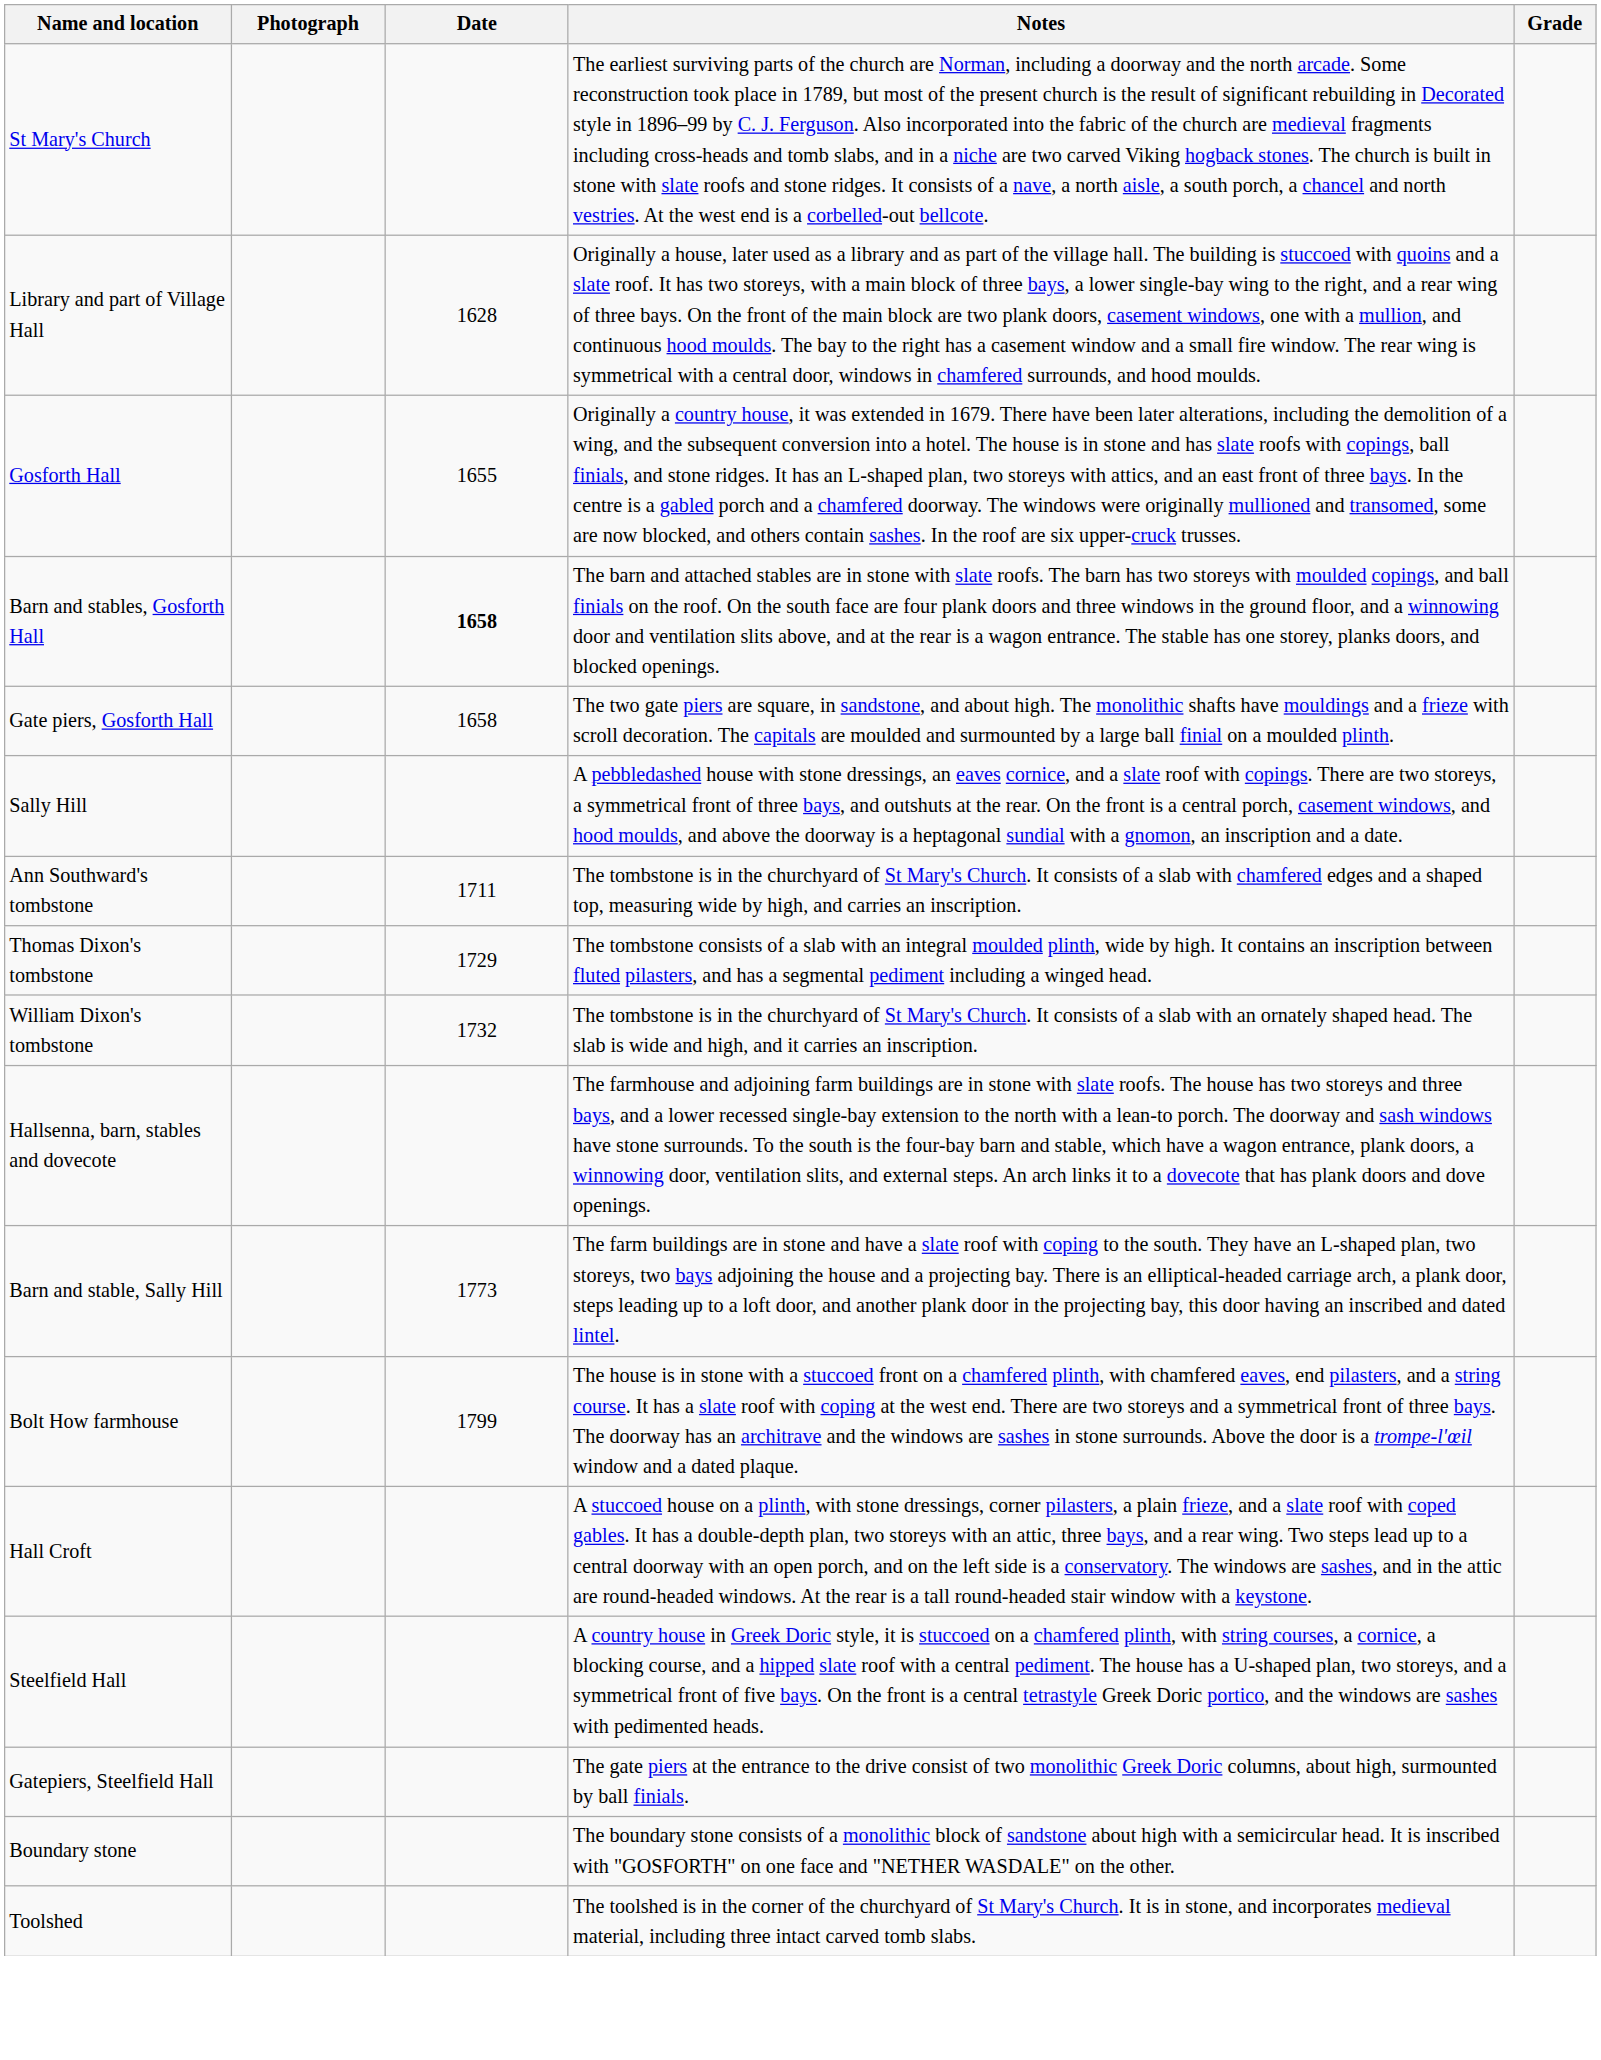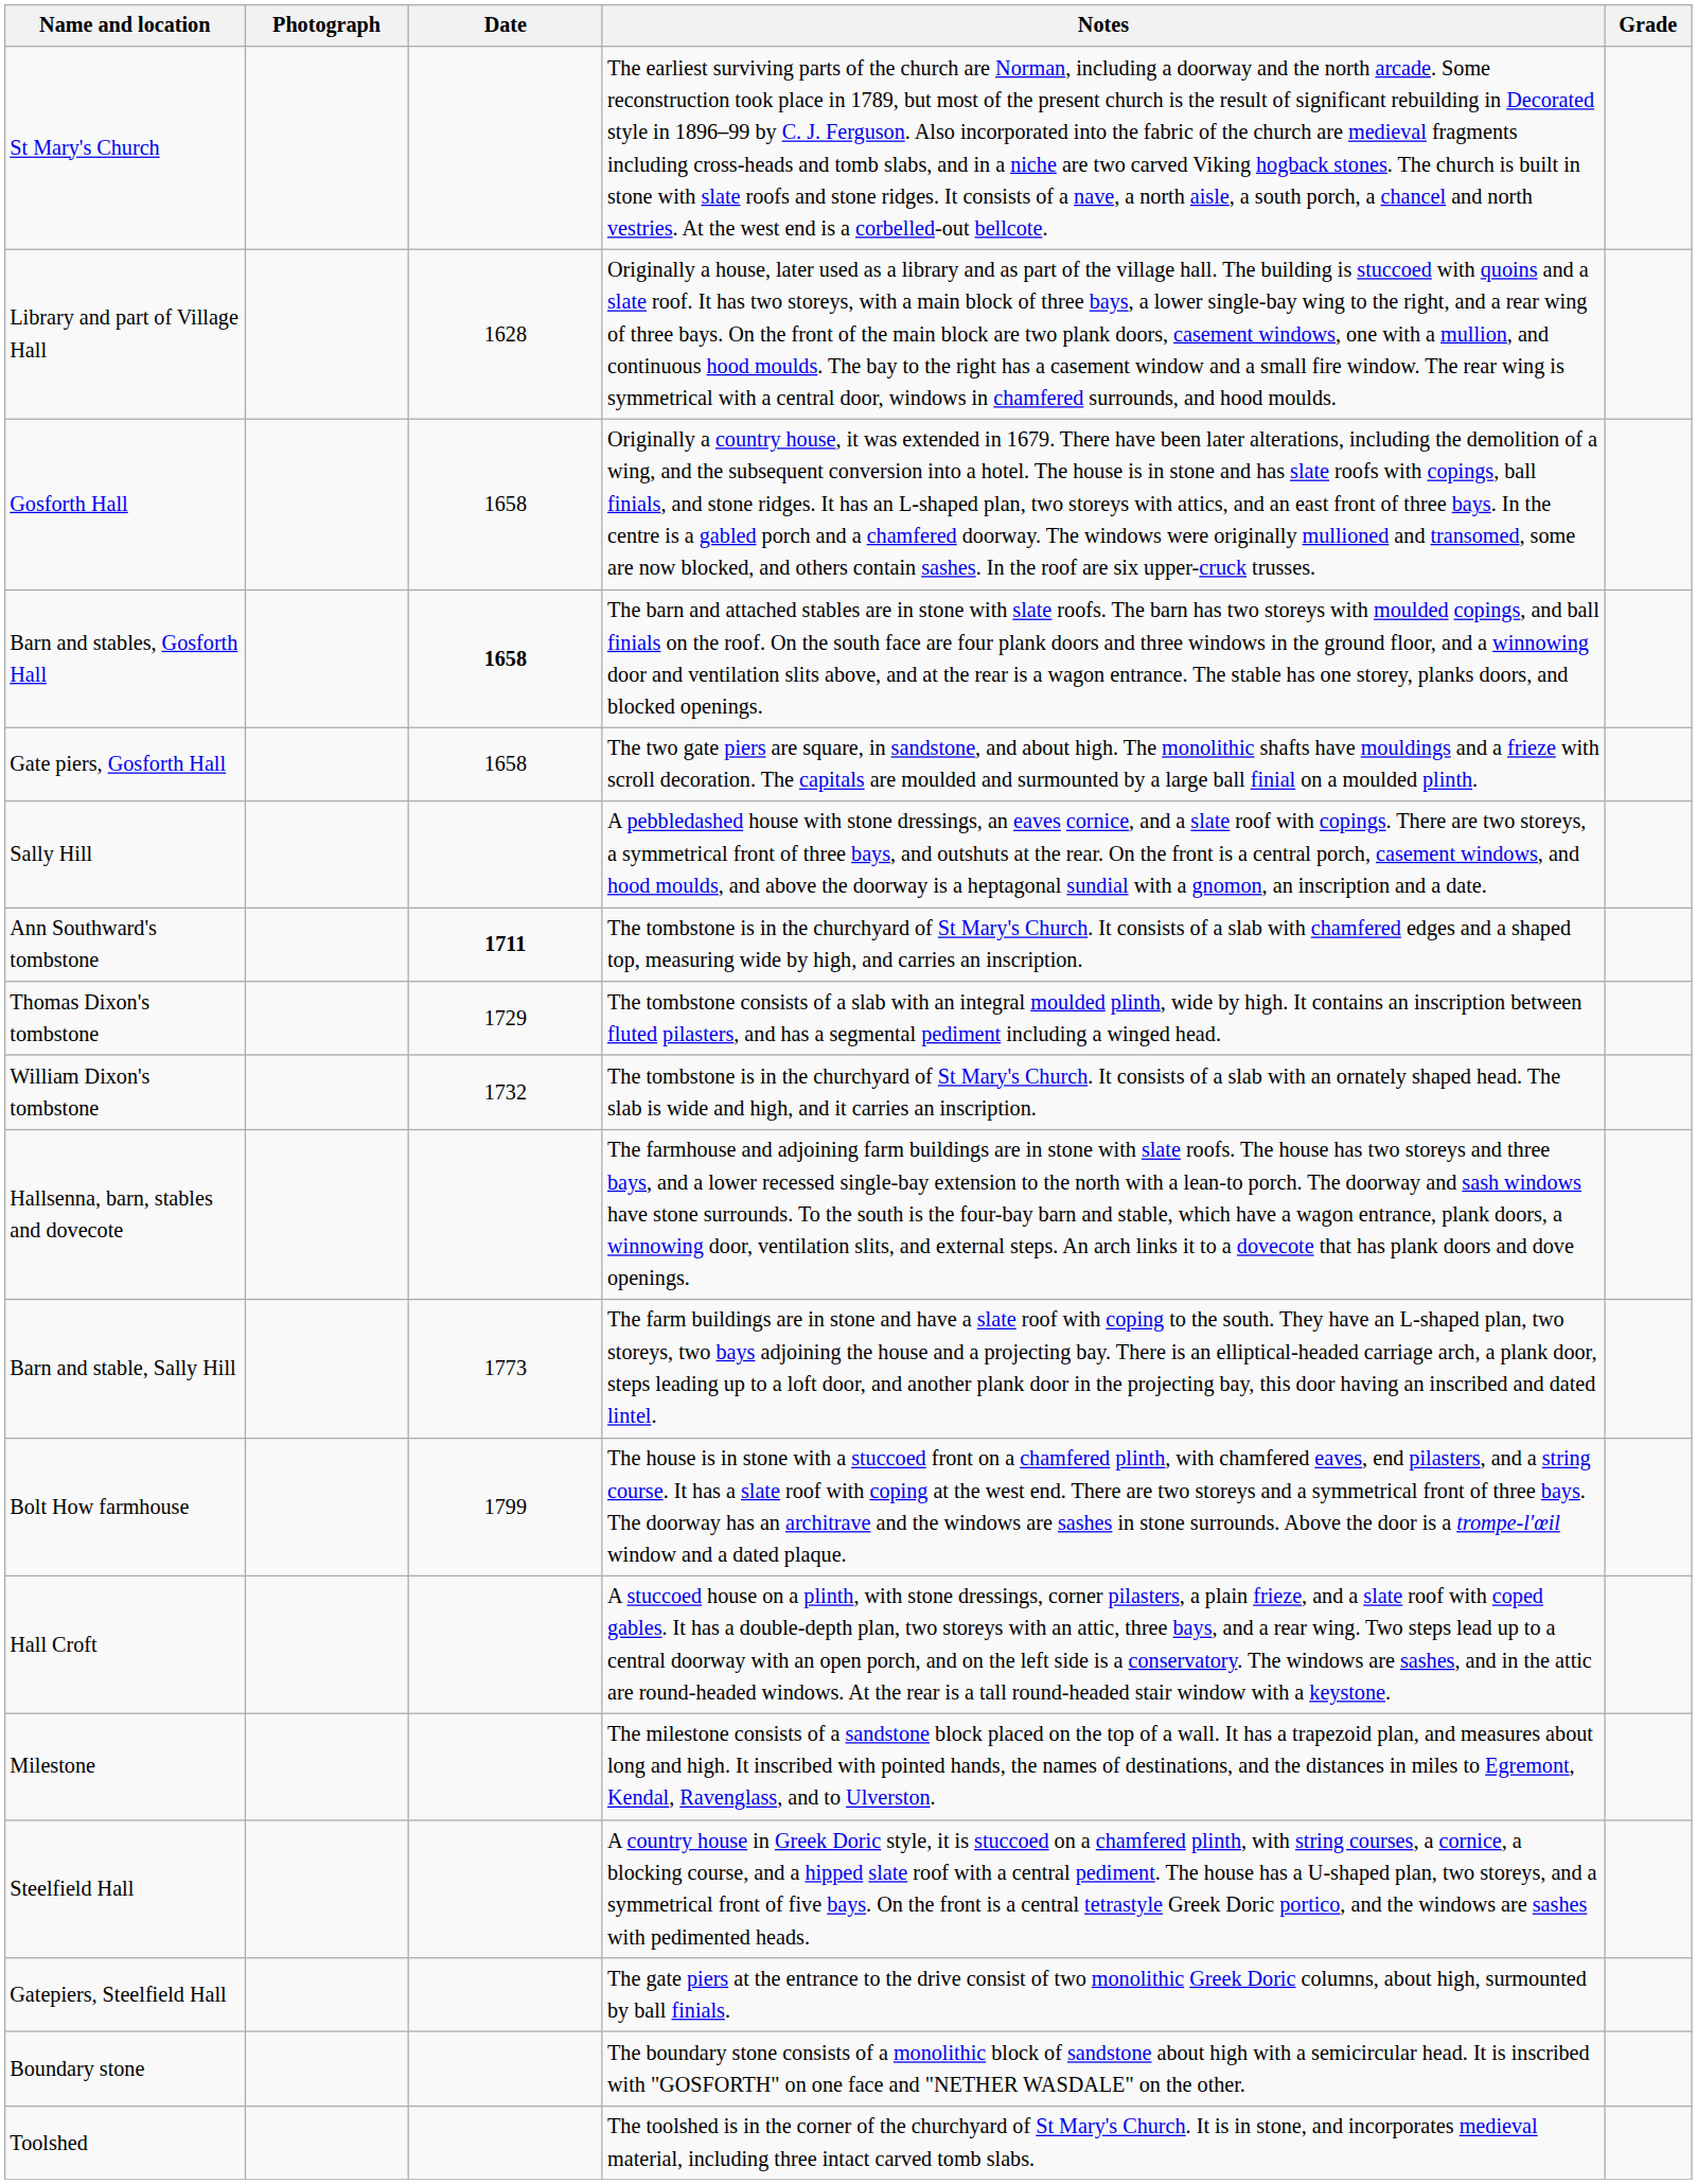 <table class="wikitable sortable plainrowheaders" style="width:100%; border:0; text-align:left; line-height:150%;">
 <tr>
 <th scope="col"  style="width:150px">Name and location</th>
 <th scope="col"  style="width:100px" class="unsortable">Photograph</th>
 <th scope="col"  style="width:120px">Date</th>
 <th scope="col"  style="width:650px" class="unsortable">Notes</th>
 <th scope="col"  style="width:50px">Grade</th>
 </tr>
 <tr>
 <td><a href='#'>St Mary's Church</a><br><small></small></td>
 <td></td>
 <td align="center"></td>
 <td>The earliest surviving parts of the church are <a href='#'>Norman</a>, including a doorway and the north <a href='#'>arcade</a>.  Some reconstruction took place in 1789, but most of the present church is the result of significant rebuilding in <a href='#'>Decorated</a> style in 1896–99 by <a href='#'>C. J. Ferguson</a>.  Also incorporated into the fabric of the church are <a href='#'>medieval</a> fragments including cross-heads and tomb slabs, and in a <a href='#'>niche</a> are two carved Viking <a href='#'>hogback stones</a>.  The church is built in stone with <a href='#'>slate</a> roofs and stone ridges.  It consists of a <a href='#'>nave</a>, a north <a href='#'>aisle</a>, a south porch, a <a href='#'>chancel</a> and north <a href='#'>vestries</a>.  At the west end is a <a href='#'>corbelled</a>-out <a href='#'>bellcote</a>.</td>
 <td align="center" ></td>
 </tr>
 <tr>
 <td>Library and part of Village Hall<br><small></small></td>
 <td></td>
 <td align="center">1628</td>
 <td>Originally a house, later used as a library and as part of the village hall.  The building is <a href='#'>stuccoed</a> with <a href='#'>quoins</a> and a <a href='#'>slate</a> roof.  It has two storeys, with a main block of three <a href='#'>bays</a>, a lower single-bay wing to the right, and a rear wing of three bays.  On the front of the main block are two plank doors, <a href='#'>casement windows</a>, one with a <a href='#'>mullion</a>, and continuous <a href='#'>hood moulds</a>.  The bay to the right has a casement window and a small fire window.  The rear wing is symmetrical with a central door, windows in <a href='#'>chamfered</a> surrounds, and hood moulds.</td>
 <td align="center" ></td>
 </tr>
 <tr>
 <td><a href='#'>Gosforth Hall</a><br><small></small></td>
 <td></td>
-<td align="center">1655</td>
+<td align="center">1658</td>
 <td>Originally a <a href='#'>country house</a>, it was extended in 1679.  There have been later alterations, including the demolition of a wing, and the subsequent conversion into a hotel.  The house is in stone and has <a href='#'>slate</a> roofs with <a href='#'>copings</a>, ball <a href='#'>finials</a>, and stone ridges.  It has an L-shaped plan, two storeys with attics, and an east front of three <a href='#'>bays</a>.  In the centre is a <a href='#'>gabled</a> porch and a <a href='#'>chamfered</a> doorway.  The windows were originally <a href='#'>mullioned</a> and <a href='#'>transomed</a>, some are now blocked, and others contain <a href='#'>sashes</a>.  In the roof are six upper-<a href='#'>cruck</a> trusses.</td>
 <td align="center" ></td>
 </tr>
 <tr>
 <td>Barn and stables, <a href='#'>Gosforth Hall</a><br><small></small></td>
 <td></td>
 <td align="center"><strong>1658</strong></td>
 <td>The barn and attached stables are in stone with <a href='#'>slate</a> roofs.  The barn has two storeys with <a href='#'>moulded</a> <a href='#'>copings</a>, and ball <a href='#'>finials</a> on the roof.  On the south face are four plank doors and three windows in the ground floor, and a <a href='#'>winnowing</a> door and ventilation slits above, and at the rear is a wagon entrance.  The stable has one storey, planks doors, and blocked openings.</td>
 <td align="center" ></td>
 </tr>
 <tr>
 <td>Gate piers, <a href='#'>Gosforth Hall</a><br><small></small></td>
 <td></td>
 <td align="center">1658</td>
 <td>The two gate <a href='#'>piers</a> are square, in <a href='#'>sandstone</a>, and about  high.  The <a href='#'>monolithic</a> shafts have <a href='#'>mouldings</a> and a <a href='#'>frieze</a> with scroll decoration.  The <a href='#'>capitals</a> are moulded and surmounted by a large ball <a href='#'>finial</a> on a moulded <a href='#'>plinth</a>.</td>
 <td align="center" ></td>
 </tr>
 <tr>
 <td>Sally Hill<br><small></small></td>
 <td></td>
 <td align="center"></td>
 <td>A <a href='#'>pebbledashed</a> house with stone dressings, an <a href='#'>eaves</a> <a href='#'>cornice</a>, and a <a href='#'>slate</a> roof with <a href='#'>copings</a>.  There are two storeys, a symmetrical front of three <a href='#'>bays</a>, and outshuts at the rear.  On the front is a central porch, <a href='#'>casement windows</a>, and <a href='#'>hood moulds</a>, and above the doorway is a heptagonal <a href='#'>sundial</a> with a <a href='#'>gnomon</a>, an inscription and a date.</td>
 <td align="center" ></td>
 </tr>
 <tr>
 <td>Ann Southward's tombstone<br><small></small></td>
 <td></td>
-<td align="center">1711</td>
+<td align="center"><strong>1711</strong></td>
 <td>The tombstone is in the churchyard of <a href='#'>St Mary's Church</a>.  It consists of a slab with <a href='#'>chamfered</a> edges and a shaped top, measuring  wide by  high, and carries an inscription.</td>
 <td align="center" ></td>
 </tr>
 <tr>
 <td>Thomas Dixon's tombstone<br><small></small></td>
 <td></td>
 <td align="center">1729</td>
 <td>The tombstone consists of a slab with an integral <a href='#'>moulded</a> <a href='#'>plinth</a>,  wide by  high.  It contains an inscription between <a href='#'>fluted</a> <a href='#'>pilasters</a>, and has a segmental <a href='#'>pediment</a> including a winged head.</td>
 <td align="center" ></td>
 </tr>
 <tr>
 <td>William Dixon's tombstone<br><small></small></td>
 <td></td>
 <td align="center">1732</td>
 <td>The tombstone is in the churchyard of <a href='#'>St Mary's Church</a>.  It consists of a slab with an ornately shaped head.  The slab is  wide and  high, and it carries an inscription.</td>
 <td align="center" ></td>
 </tr>
 <tr>
 <td>Hallsenna, barn, stables and dovecote<br><small></small></td>
 <td></td>
 <td align="center"></td>
 <td>The farmhouse and adjoining farm buildings are in stone with <a href='#'>slate</a> roofs.  The house has two storeys and three <a href='#'>bays</a>, and a lower recessed single-bay extension to the north with a lean-to porch.  The doorway and <a href='#'>sash windows</a> have stone surrounds.  To the south is the four-bay barn and stable, which have a wagon entrance, plank doors, a <a href='#'>winnowing</a> door, ventilation slits, and external steps.  An arch links it to a <a href='#'>dovecote</a> that has plank doors and dove openings.</td>
 <td align="center" ></td>
 </tr>
 <tr>
 <td>Barn and stable, Sally Hill<br><small></small></td>
 <td></td>
 <td align="center">1773</td>
 <td>The farm buildings are in stone and have a <a href='#'>slate</a> roof with <a href='#'>coping</a> to the south.  They have an L-shaped plan, two storeys, two <a href='#'>bays</a> adjoining the house and a projecting bay.  There is an elliptical-headed carriage arch, a plank door, steps leading up to a loft door, and another plank door in the projecting bay, this door having an inscribed and dated <a href='#'>lintel</a>.</td>
 <td align="center" ></td>
 </tr>
 <tr>
 <td>Bolt How farmhouse<br><small></small></td>
 <td></td>
 <td align="center">1799</td>
 <td>The house is in stone with a <a href='#'>stuccoed</a> front on a <a href='#'>chamfered</a> <a href='#'>plinth</a>, with chamfered <a href='#'>eaves</a>, end <a href='#'>pilasters</a>, and a <a href='#'>string course</a>.  It has a <a href='#'>slate</a> roof with <a href='#'>coping</a> at the west end.  There are two storeys and a symmetrical front of three <a href='#'>bays</a>.  The doorway has an <a href='#'>architrave</a> and the windows are <a href='#'>sashes</a> in stone surrounds.  Above the door is a <em><a href='#'>trompe-l'œil</a></em> window and a dated plaque.</td>
 <td align="center" ></td>
 </tr>
 <tr>
 <td>Hall Croft<br><small></small></td>
 <td></td>
 <td align="center"></td>
 <td>A <a href='#'>stuccoed</a> house on a <a href='#'>plinth</a>, with stone dressings, corner <a href='#'>pilasters</a>, a plain <a href='#'>frieze</a>, and a <a href='#'>slate</a> roof with <a href='#'>coped</a> <a href='#'>gables</a>.  It has a double-depth plan, two storeys with an attic, three <a href='#'>bays</a>, and a rear wing.  Two steps lead up to a central doorway with an open porch, and on the left side is a <a href='#'>conservatory</a>.  The windows are <a href='#'>sashes</a>, and in the attic are round-headed windows.  At the rear is a tall round-headed stair window with a <a href='#'>keystone</a>.</td>
 <td align="center" ></td>
 </tr>
 <tr>
+<td>Milestone<br><small></small></td>
+<td></td>
+<td align="center"></td>
+<td>The milestone consists of a <a href='#'>sandstone</a> block placed on the top of a wall.  It has a trapezoid plan, and measures about  long and  high.  It inscribed with pointed hands, the names of destinations, and the distances in miles to <a href='#'>Egremont</a>, <a href='#'>Kendal</a>, <a href='#'>Ravenglass</a>, and to <a href='#'>Ulverston</a>.</td>
+<td align="center" ></td>
+</tr>
+<tr>
 <td>Steelfield Hall<br><small></small></td>
 <td></td>
 <td align="center"></td>
 <td>A <a href='#'>country house</a> in <a href='#'>Greek Doric</a> style, it is <a href='#'>stuccoed</a> on a <a href='#'>chamfered</a> <a href='#'>plinth</a>, with <a href='#'>string courses</a>, a <a href='#'>cornice</a>, a blocking course, and a <a href='#'>hipped</a> <a href='#'>slate</a> roof with a central <a href='#'>pediment</a>. The house has a U-shaped plan, two storeys, and a symmetrical front of five <a href='#'>bays</a>.  On the front is a central <a href='#'>tetrastyle</a> Greek Doric <a href='#'>portico</a>, and the windows are <a href='#'>sashes</a> with pedimented heads.</td>
 <td align="center" ></td>
 </tr>
 <tr>
 <td>Gatepiers, Steelfield Hall<br><small></small></td>
 <td></td>
 <td align="center"></td>
 <td>The gate <a href='#'>piers</a> at the entrance to the drive consist of two <a href='#'>monolithic</a> <a href='#'>Greek Doric</a> columns, about  high, surmounted by ball <a href='#'>finials</a>.</td>
 <td align="center" ></td>
 </tr>
 <tr>
 <td>Boundary stone<br><small></small></td>
 <td></td>
 <td align="center"></td>
 <td>The boundary stone consists of a <a href='#'>monolithic</a> block of <a href='#'>sandstone</a> about  high with a semicircular head.  It is inscribed with "GOSFORTH" on one face and "NETHER WASDALE" on the other.</td>
 <td align="center" ></td>
 </tr>
 <tr>
 <td>Toolshed<br><small></small></td>
 <td></td>
 <td align="center"></td>
 <td>The toolshed is in the corner of the churchyard of <a href='#'>St Mary's Church</a>.  It is in stone, and incorporates <a href='#'>medieval</a> material, including three intact carved tomb slabs.</td>
 <td align="center" ></td>
 </tr>
 <tr>
 </tr>
 </table>
